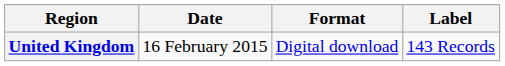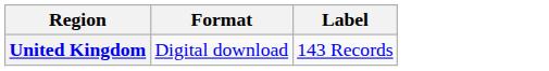 <table class="wikitable sortable plainrowheaders" style="text-align:center">
 <tr>
 <th>Region</th>
-<th>Date</th>
 <th>Format</th>
 <th>Label</th>
 </tr>
 <tr>
 <th scope="row"><a href='#'>United Kingdom</a></th>
-<td>16 February 2015</td>
 <td><a href='#'>Digital download</a></td>
 <td><a href='#'>143 Records</a></td>
 </tr>
 </table>
